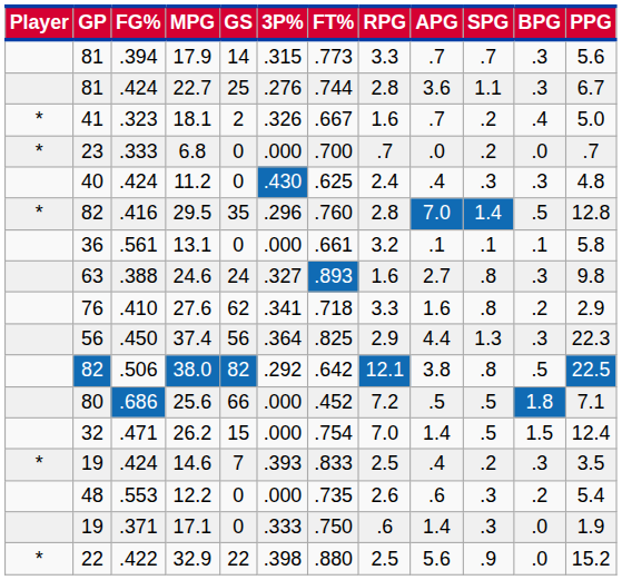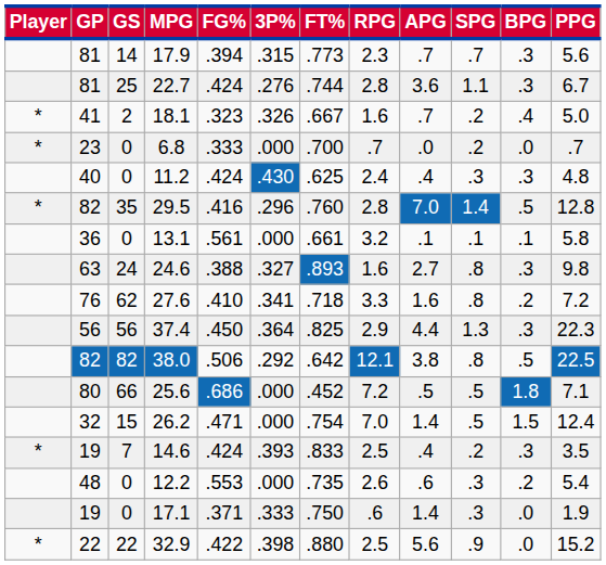 <table class="wikitable sortable" style="text-align:right;">
 <tr>
 <th style="background:#D50032; color:#FFFFFF; border-top:#003DA5 3px solid; border-bottom:#003DA5 3px solid;">Player</th>
 <th style="background:#D50032; color:#FFFFFF; border-top:#003DA5 3px solid; border-bottom:#003DA5 3px solid;">GP</th>
+<th style="background:#D50032; color:#FFFFFF; border-top:#003DA5 3px solid; border-bottom:#003DA5 3px solid;">GS</th>
+<th style="background:#D50032; color:#FFFFFF; border-top:#003DA5 3px solid; border-bottom:#003DA5 3px solid;">MPG</th>
 <th style="background:#D50032; color:#FFFFFF; border-top:#003DA5 3px solid; border-bottom:#003DA5 3px solid;">FG%</th>
-<th style="background:#D50032; color:#FFFFFF; border-top:#003DA5 3px solid; border-bottom:#003DA5 3px solid;">MPG</th>
-<th style="background:#D50032; color:#FFFFFF; border-top:#003DA5 3px solid; border-bottom:#003DA5 3px solid;">GS</th>
 <th style="background:#D50032; color:#FFFFFF; border-top:#003DA5 3px solid; border-bottom:#003DA5 3px solid;">3P%</th>
 <th style="background:#D50032; color:#FFFFFF; border-top:#003DA5 3px solid; border-bottom:#003DA5 3px solid;">FT%</th>
 <th style="background:#D50032; color:#FFFFFF; border-top:#003DA5 3px solid; border-bottom:#003DA5 3px solid;">RPG</th>
 <th style="background:#D50032; color:#FFFFFF; border-top:#003DA5 3px solid; border-bottom:#003DA5 3px solid;">APG</th>
 <th style="background:#D50032; color:#FFFFFF; border-top:#003DA5 3px solid; border-bottom:#003DA5 3px solid;">SPG</th>
 <th style="background:#D50032; color:#FFFFFF; border-top:#003DA5 3px solid; border-bottom:#003DA5 3px solid;">BPG</th>
 <th style="background:#D50032; color:#FFFFFF; border-top:#003DA5 3px solid; border-bottom:#003DA5 3px solid;">PPG</th>
 </tr>
 <tr align="center" bgcolor="">
 <td></td>
 <td>81</td>
+<td>14</td>
+<td>17.9</td>
 <td>.394</td>
-<td>17.9</td>
-<td>14</td>
 <td>.315</td>
 <td>.773</td>
-<td>3.3</td>
+<td>2.3</td>
 <td>.7</td>
 <td>.7</td>
 <td>.3</td>
 <td>5.6</td>
 </tr>
 <tr align="center" bgcolor="#f0f0f0">
 <td></td>
 <td>81</td>
+<td>25</td>
+<td>22.7</td>
 <td>.424</td>
-<td>22.7</td>
-<td>25</td>
 <td>.276</td>
 <td>.744</td>
 <td>2.8</td>
 <td>3.6</td>
 <td>1.1</td>
 <td>.3</td>
 <td>6.7</td>
 </tr>
 <tr align="center" bgcolor="">
 <td>*</td>
 <td>41</td>
+<td>2</td>
+<td>18.1</td>
 <td>.323</td>
-<td>18.1</td>
-<td>2</td>
 <td>.326</td>
 <td>.667</td>
 <td>1.6</td>
 <td>.7</td>
 <td>.2</td>
 <td>.4</td>
 <td>5.0</td>
 </tr>
 <tr align="center" bgcolor="#f0f0f0">
 <td>*</td>
 <td>23</td>
+<td>0</td>
+<td>6.8</td>
 <td>.333</td>
-<td>6.8</td>
-<td>0</td>
 <td>.000</td>
 <td>.700</td>
 <td>.7</td>
 <td>.0</td>
 <td>.2</td>
 <td>.0</td>
 <td>.7</td>
 </tr>
 <tr align="center" bgcolor="">
 <td></td>
 <td>40</td>
+<td>0</td>
+<td>11.2</td>
 <td>.424</td>
-<td>11.2</td>
-<td>0</td>
 <td style="background:#106bb4;color:white;">.430</td>
 <td>.625</td>
 <td>2.4</td>
 <td>.4</td>
 <td>.3</td>
 <td>.3</td>
 <td>4.8</td>
 </tr>
 <tr align="center" bgcolor="#f0f0f0">
 <td>*</td>
 <td>82</td>
+<td>35</td>
+<td>29.5</td>
 <td>.416</td>
-<td>29.5</td>
-<td>35</td>
 <td>.296</td>
 <td>.760</td>
 <td>2.8</td>
 <td style="background:#106bb4;color:white;">7.0</td>
 <td style="background:#106bb4;color:white;">1.4</td>
 <td>.5</td>
 <td>12.8</td>
 </tr>
 <tr align="center" bgcolor="">
 <td></td>
 <td>36</td>
+<td>0</td>
+<td>13.1</td>
 <td>.561</td>
-<td>13.1</td>
-<td>0</td>
 <td>.000</td>
 <td>.661</td>
 <td>3.2</td>
 <td>.1</td>
 <td>.1</td>
 <td>.1</td>
 <td>5.8</td>
 </tr>
 <tr align="center" bgcolor="#f0f0f0">
 <td></td>
 <td>63</td>
+<td>24</td>
+<td>24.6</td>
 <td>.388</td>
-<td>24.6</td>
-<td>24</td>
 <td>.327</td>
 <td style="background:#106bb4;color:white;">.893</td>
 <td>1.6</td>
 <td>2.7</td>
 <td>.8</td>
 <td>.3</td>
 <td>9.8</td>
 </tr>
 <tr align="center" bgcolor="">
 <td></td>
 <td>76</td>
+<td>62</td>
+<td>27.6</td>
 <td>.410</td>
-<td>27.6</td>
-<td>62</td>
 <td>.341</td>
 <td>.718</td>
 <td>3.3</td>
 <td>1.6</td>
 <td>.8</td>
 <td>.2</td>
-<td>2.9</td>
+<td>7.2</td>
 </tr>
 <tr align="center" bgcolor="#f0f0f0">
 <td></td>
 <td>56</td>
+<td>56</td>
+<td>37.4</td>
 <td>.450</td>
-<td>37.4</td>
-<td>56</td>
 <td>.364</td>
 <td>.825</td>
 <td>2.9</td>
 <td>4.4</td>
 <td>1.3</td>
 <td>.3</td>
 <td>22.3</td>
 </tr>
 <tr align="center" bgcolor="">
 <td></td>
 <td style="background:#106bb4;color:white;">82</td>
+<td style="background:#106bb4;color:white;">82</td>
+<td style="background:#106bb4;color:white;">38.0</td>
 <td>.506</td>
-<td style="background:#106bb4;color:white;">38.0</td>
-<td style="background:#106bb4;color:white;">82</td>
 <td>.292</td>
 <td>.642</td>
 <td style="background:#106bb4;color:white;">12.1</td>
 <td>3.8</td>
 <td>.8</td>
 <td>.5</td>
 <td style="background:#106bb4;color:white;">22.5</td>
 </tr>
 <tr align="center" bgcolor="#f0f0f0">
 <td></td>
 <td>80</td>
+<td>66</td>
+<td>25.6</td>
 <td style="background:#106bb4;color:white;">.686</td>
-<td>25.6</td>
-<td>66</td>
 <td>.000</td>
 <td>.452</td>
 <td>7.2</td>
 <td>.5</td>
 <td>.5</td>
 <td style="background:#106bb4;color:white;">1.8</td>
 <td>7.1</td>
 </tr>
 <tr align="center" bgcolor="">
 <td></td>
 <td>32</td>
+<td>15</td>
+<td>26.2</td>
 <td>.471</td>
-<td>26.2</td>
-<td>15</td>
 <td>.000</td>
 <td>.754</td>
 <td>7.0</td>
 <td>1.4</td>
 <td>.5</td>
 <td>1.5</td>
 <td>12.4</td>
 </tr>
 <tr align="center" bgcolor="#f0f0f0">
 <td>*</td>
 <td>19</td>
+<td>7</td>
+<td>14.6</td>
 <td>.424</td>
-<td>14.6</td>
-<td>7</td>
 <td>.393</td>
 <td>.833</td>
 <td>2.5</td>
 <td>.4</td>
 <td>.2</td>
 <td>.3</td>
 <td>3.5</td>
 </tr>
 <tr align="center" bgcolor="">
 <td></td>
 <td>48</td>
+<td>0</td>
+<td>12.2</td>
 <td>.553</td>
-<td>12.2</td>
-<td>0</td>
 <td>.000</td>
 <td>.735</td>
 <td>2.6</td>
 <td>.6</td>
 <td>.3</td>
 <td>.2</td>
 <td>5.4</td>
 </tr>
 <tr align="center" bgcolor="#f0f0f0">
 <td></td>
 <td>19</td>
+<td>0</td>
+<td>17.1</td>
 <td>.371</td>
-<td>17.1</td>
-<td>0</td>
 <td>.333</td>
 <td>.750</td>
 <td>.6</td>
 <td>1.4</td>
 <td>.3</td>
 <td>.0</td>
 <td>1.9</td>
 </tr>
 <tr align="center" bgcolor="">
 <td>*</td>
 <td>22</td>
+<td>22</td>
+<td>32.9</td>
 <td>.422</td>
-<td>32.9</td>
-<td>22</td>
 <td>.398</td>
 <td>.880</td>
 <td>2.5</td>
 <td>5.6</td>
 <td>.9</td>
 <td>.0</td>
 <td>15.2</td>
 </tr>
 </table>
